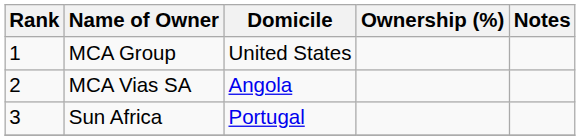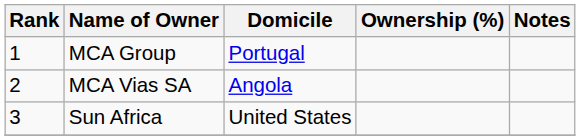 <table class="wikitable sortable" style="margin: 0.5em auto">
 <tr>
 <th>Rank</th>
 <th>Name of Owner</th>
 <th>Domicile</th>
 <th>Ownership (%)</th>
 <th>Notes</th>
 </tr>
 <tr>
 <td>1</td>
 <td>MCA Group</td>
-<td>United States</td>
+<td><a href='#'>Portugal</a></td>
 <td></td>
 <td></td>
 </tr>
 <tr>
 <td>2</td>
 <td>MCA  Vias SA</td>
 <td><a href='#'>Angola</a></td>
 <td></td>
 <td></td>
 </tr>
 <tr>
 <td>3</td>
 <td>Sun Africa</td>
-<td><a href='#'>Portugal</a></td>
+<td>United States</td>
 <td></td>
 <td></td>
 </tr>
 <tr>
 </tr>
 </table>
